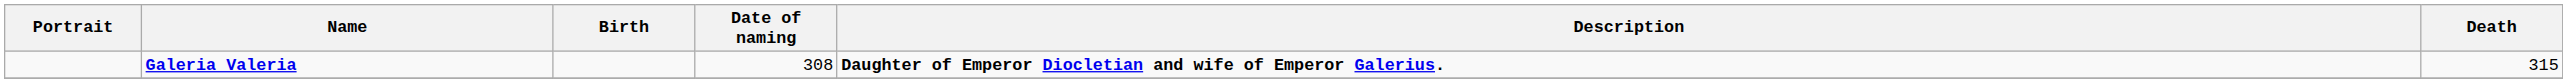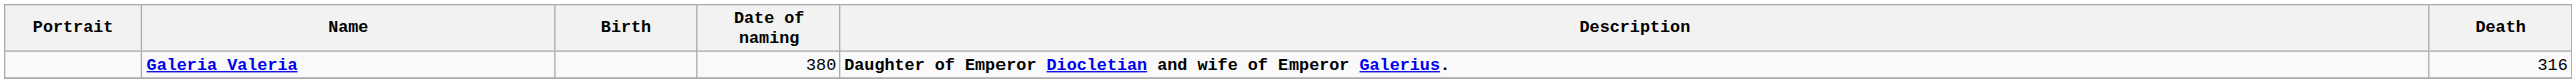 <table width=100% class="wikitable">
 <tr>
 <th style="width:100px">Portrait</th>
 <th>Name</th>
 <th style="width:8em">Birth</th>
 <th style="width:8em">Date of naming</th>
 <th>Description</th>
 <th style="width:8em">Death</th>
 </tr>
 <tr>
 <td></td>
 <td><strong><a href='#'>Galeria Valeria</a></strong><br></td>
 <td style="text-align:right"></td>
-<td style="text-align:right">308</td>
+<td style="text-align:right">380</td>
 <td><strong>Daughter of Emperor <a href='#'>Diocletian</a> and wife of Emperor <a href='#'>Galerius</a>.</strong></td>
-<td style="text-align:right">315</td>
+<td style="text-align:right">316</td>
 </tr>
 <tr>
 </tr>
 </table>
